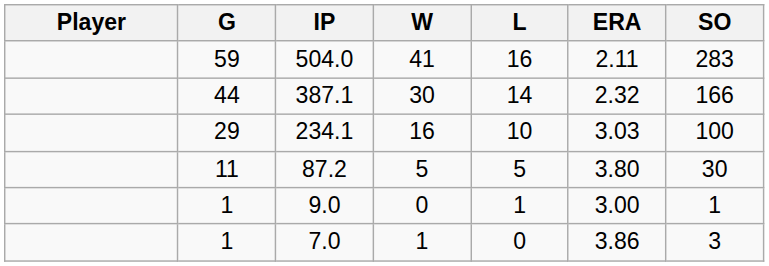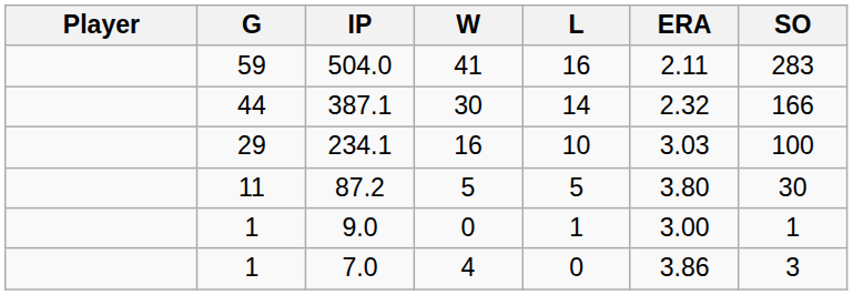 <table class="wikitable sortable">
 <tr>
 <th bgcolor="#DDDDFF" width="16%">Player</th>
 <th bgcolor="#DDDDFF" width="9%">G</th>
 <th bgcolor="#DDDDFF" width="9%">IP</th>
 <th bgcolor="#DDDDFF" width="9%">W</th>
 <th bgcolor="#DDDDFF" width="9%">L</th>
 <th bgcolor="#DDDDFF" width="9%">ERA</th>
 <th bgcolor="#DDDDFF" width="9%">SO</th>
 </tr>
 <tr align="center">
 <td></td>
 <td>59</td>
 <td>504.0</td>
 <td>41</td>
 <td>16</td>
 <td>2.11</td>
 <td>283</td>
 </tr>
 <tr align="center">
 <td></td>
 <td>44</td>
 <td>387.1</td>
 <td>30</td>
 <td>14</td>
 <td>2.32</td>
 <td>166</td>
 </tr>
 <tr align="center">
 <td></td>
 <td>29</td>
 <td>234.1</td>
 <td>16</td>
 <td>10</td>
 <td>3.03</td>
 <td>100</td>
 </tr>
 <tr align="center">
 <td></td>
 <td>11</td>
 <td>87.2</td>
 <td>5</td>
 <td>5</td>
 <td>3.80</td>
 <td>30</td>
 </tr>
 <tr align="center">
 <td></td>
 <td>1</td>
 <td>9.0</td>
 <td>0</td>
 <td>1</td>
 <td>3.00</td>
 <td>1</td>
 </tr>
 <tr align="center">
 <td></td>
 <td>1</td>
 <td>7.0</td>
-<td>1</td>
+<td>4</td>
 <td>0</td>
 <td>3.86</td>
 <td>3</td>
 </tr>
 </table>
